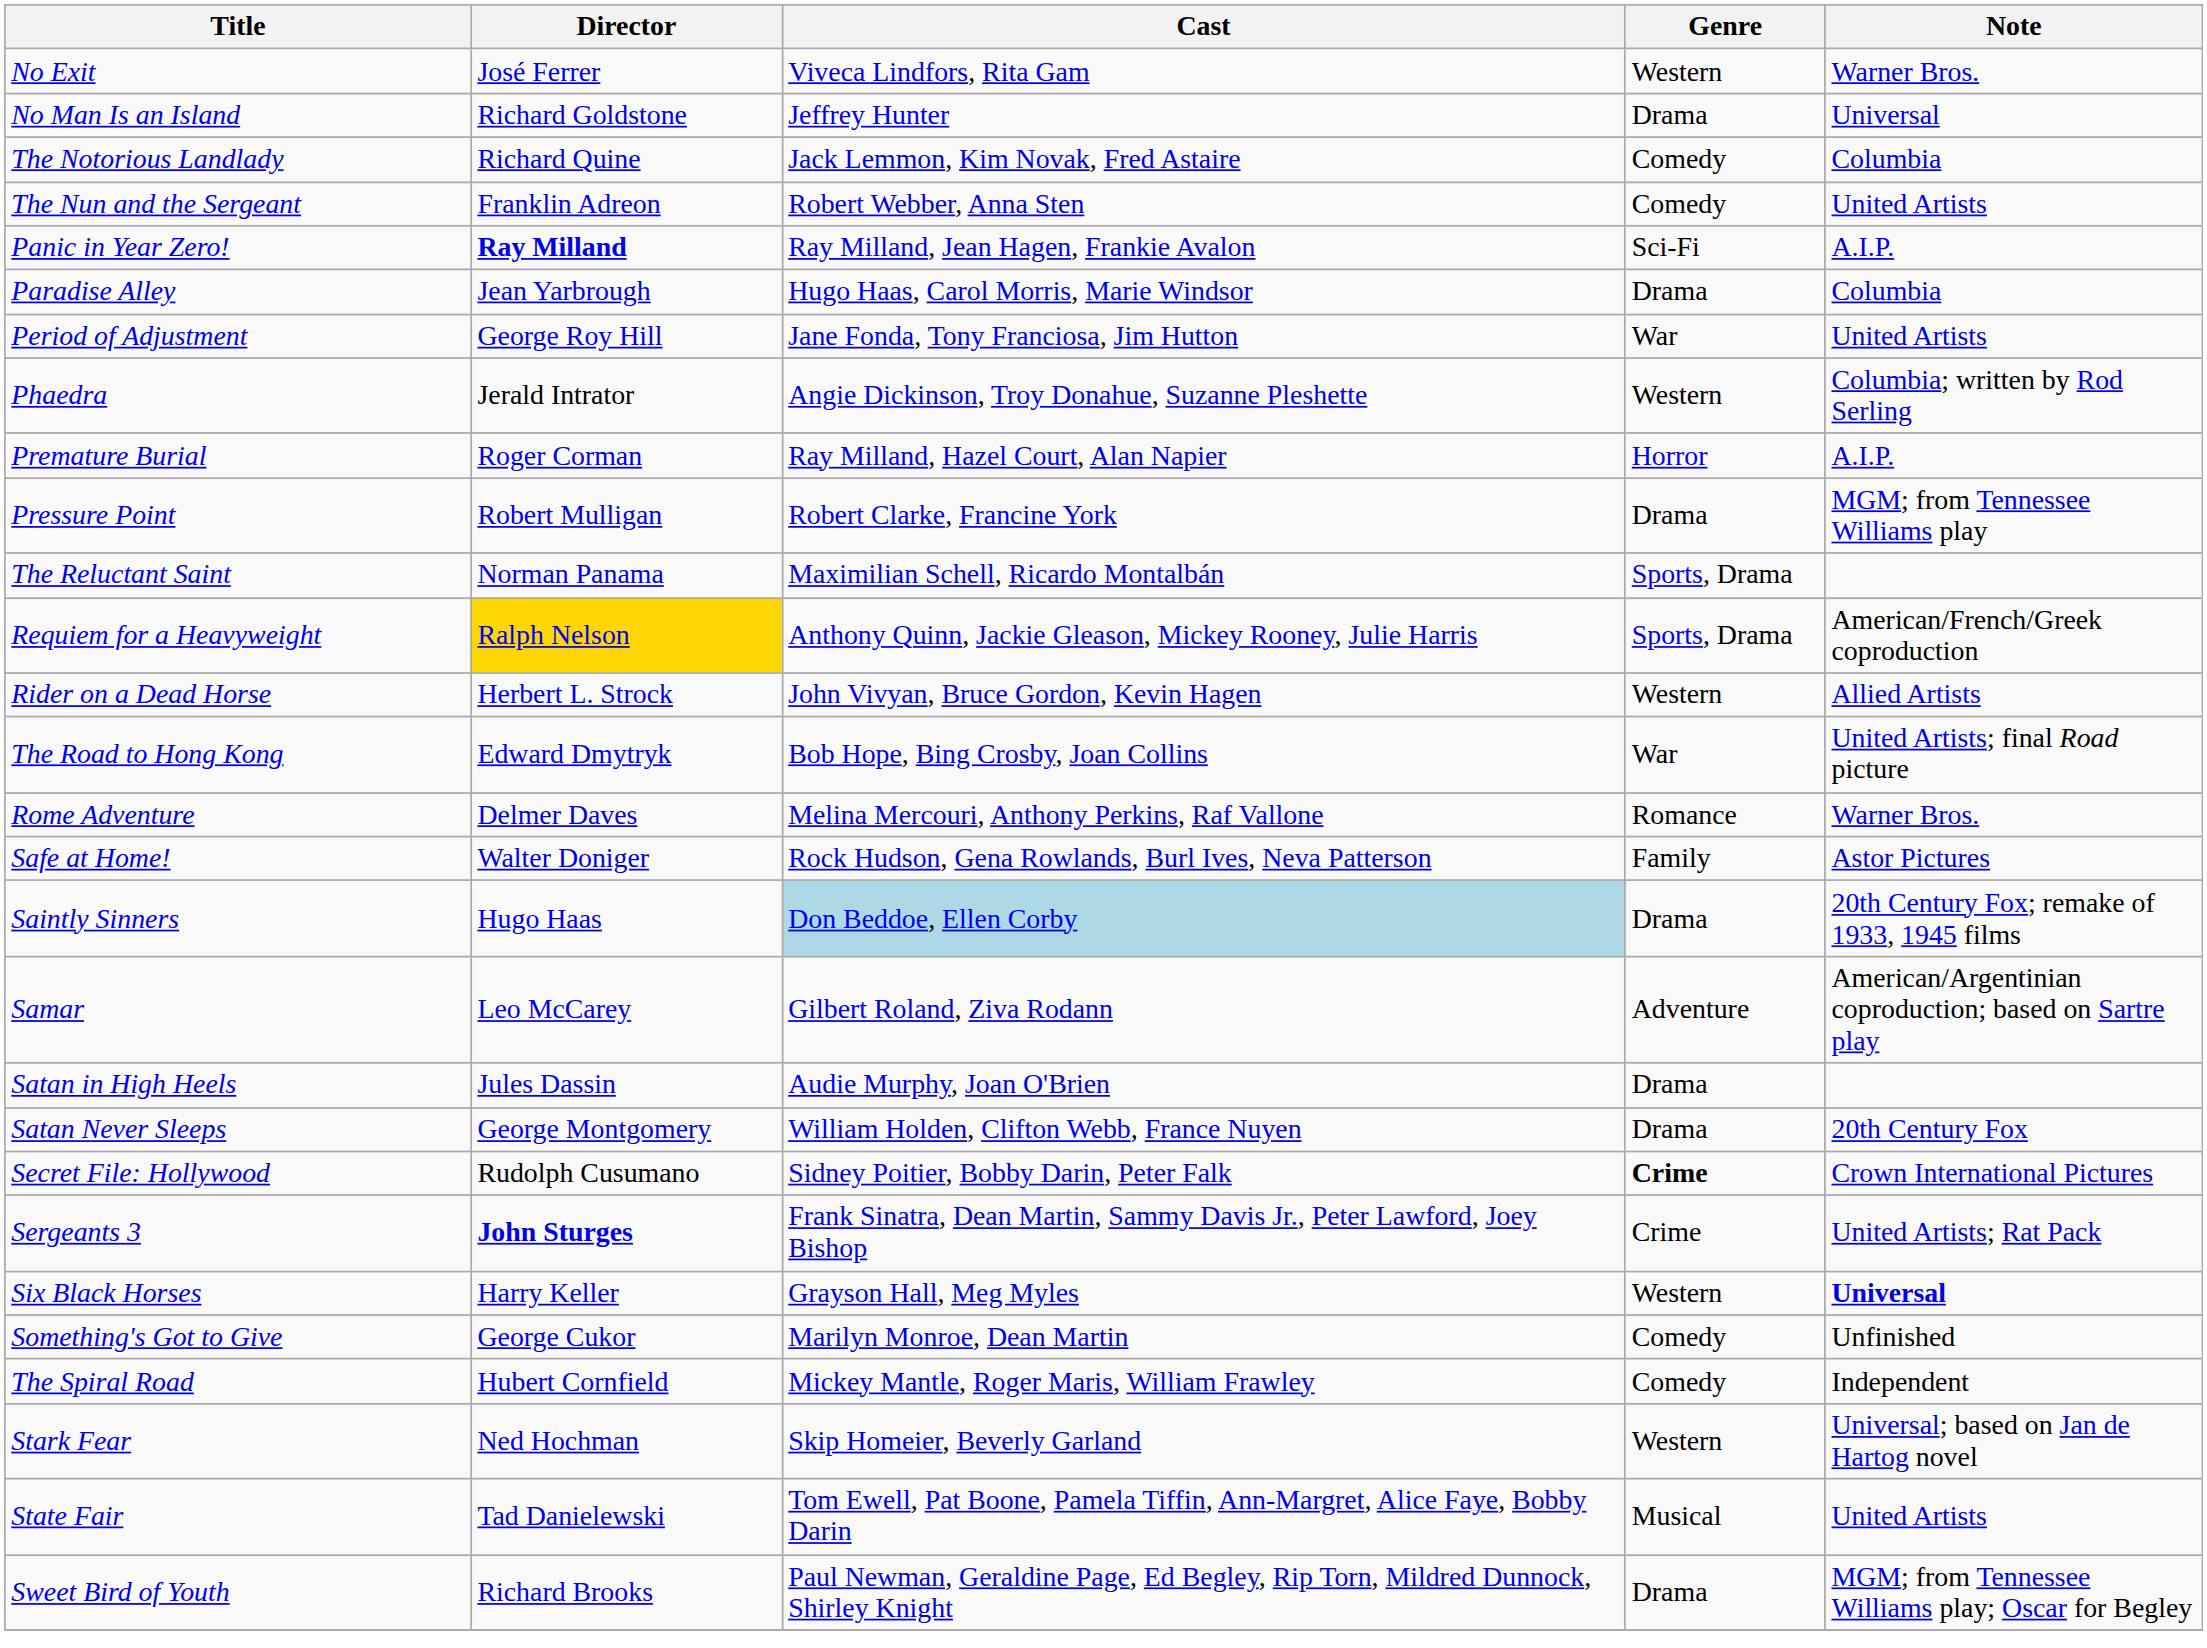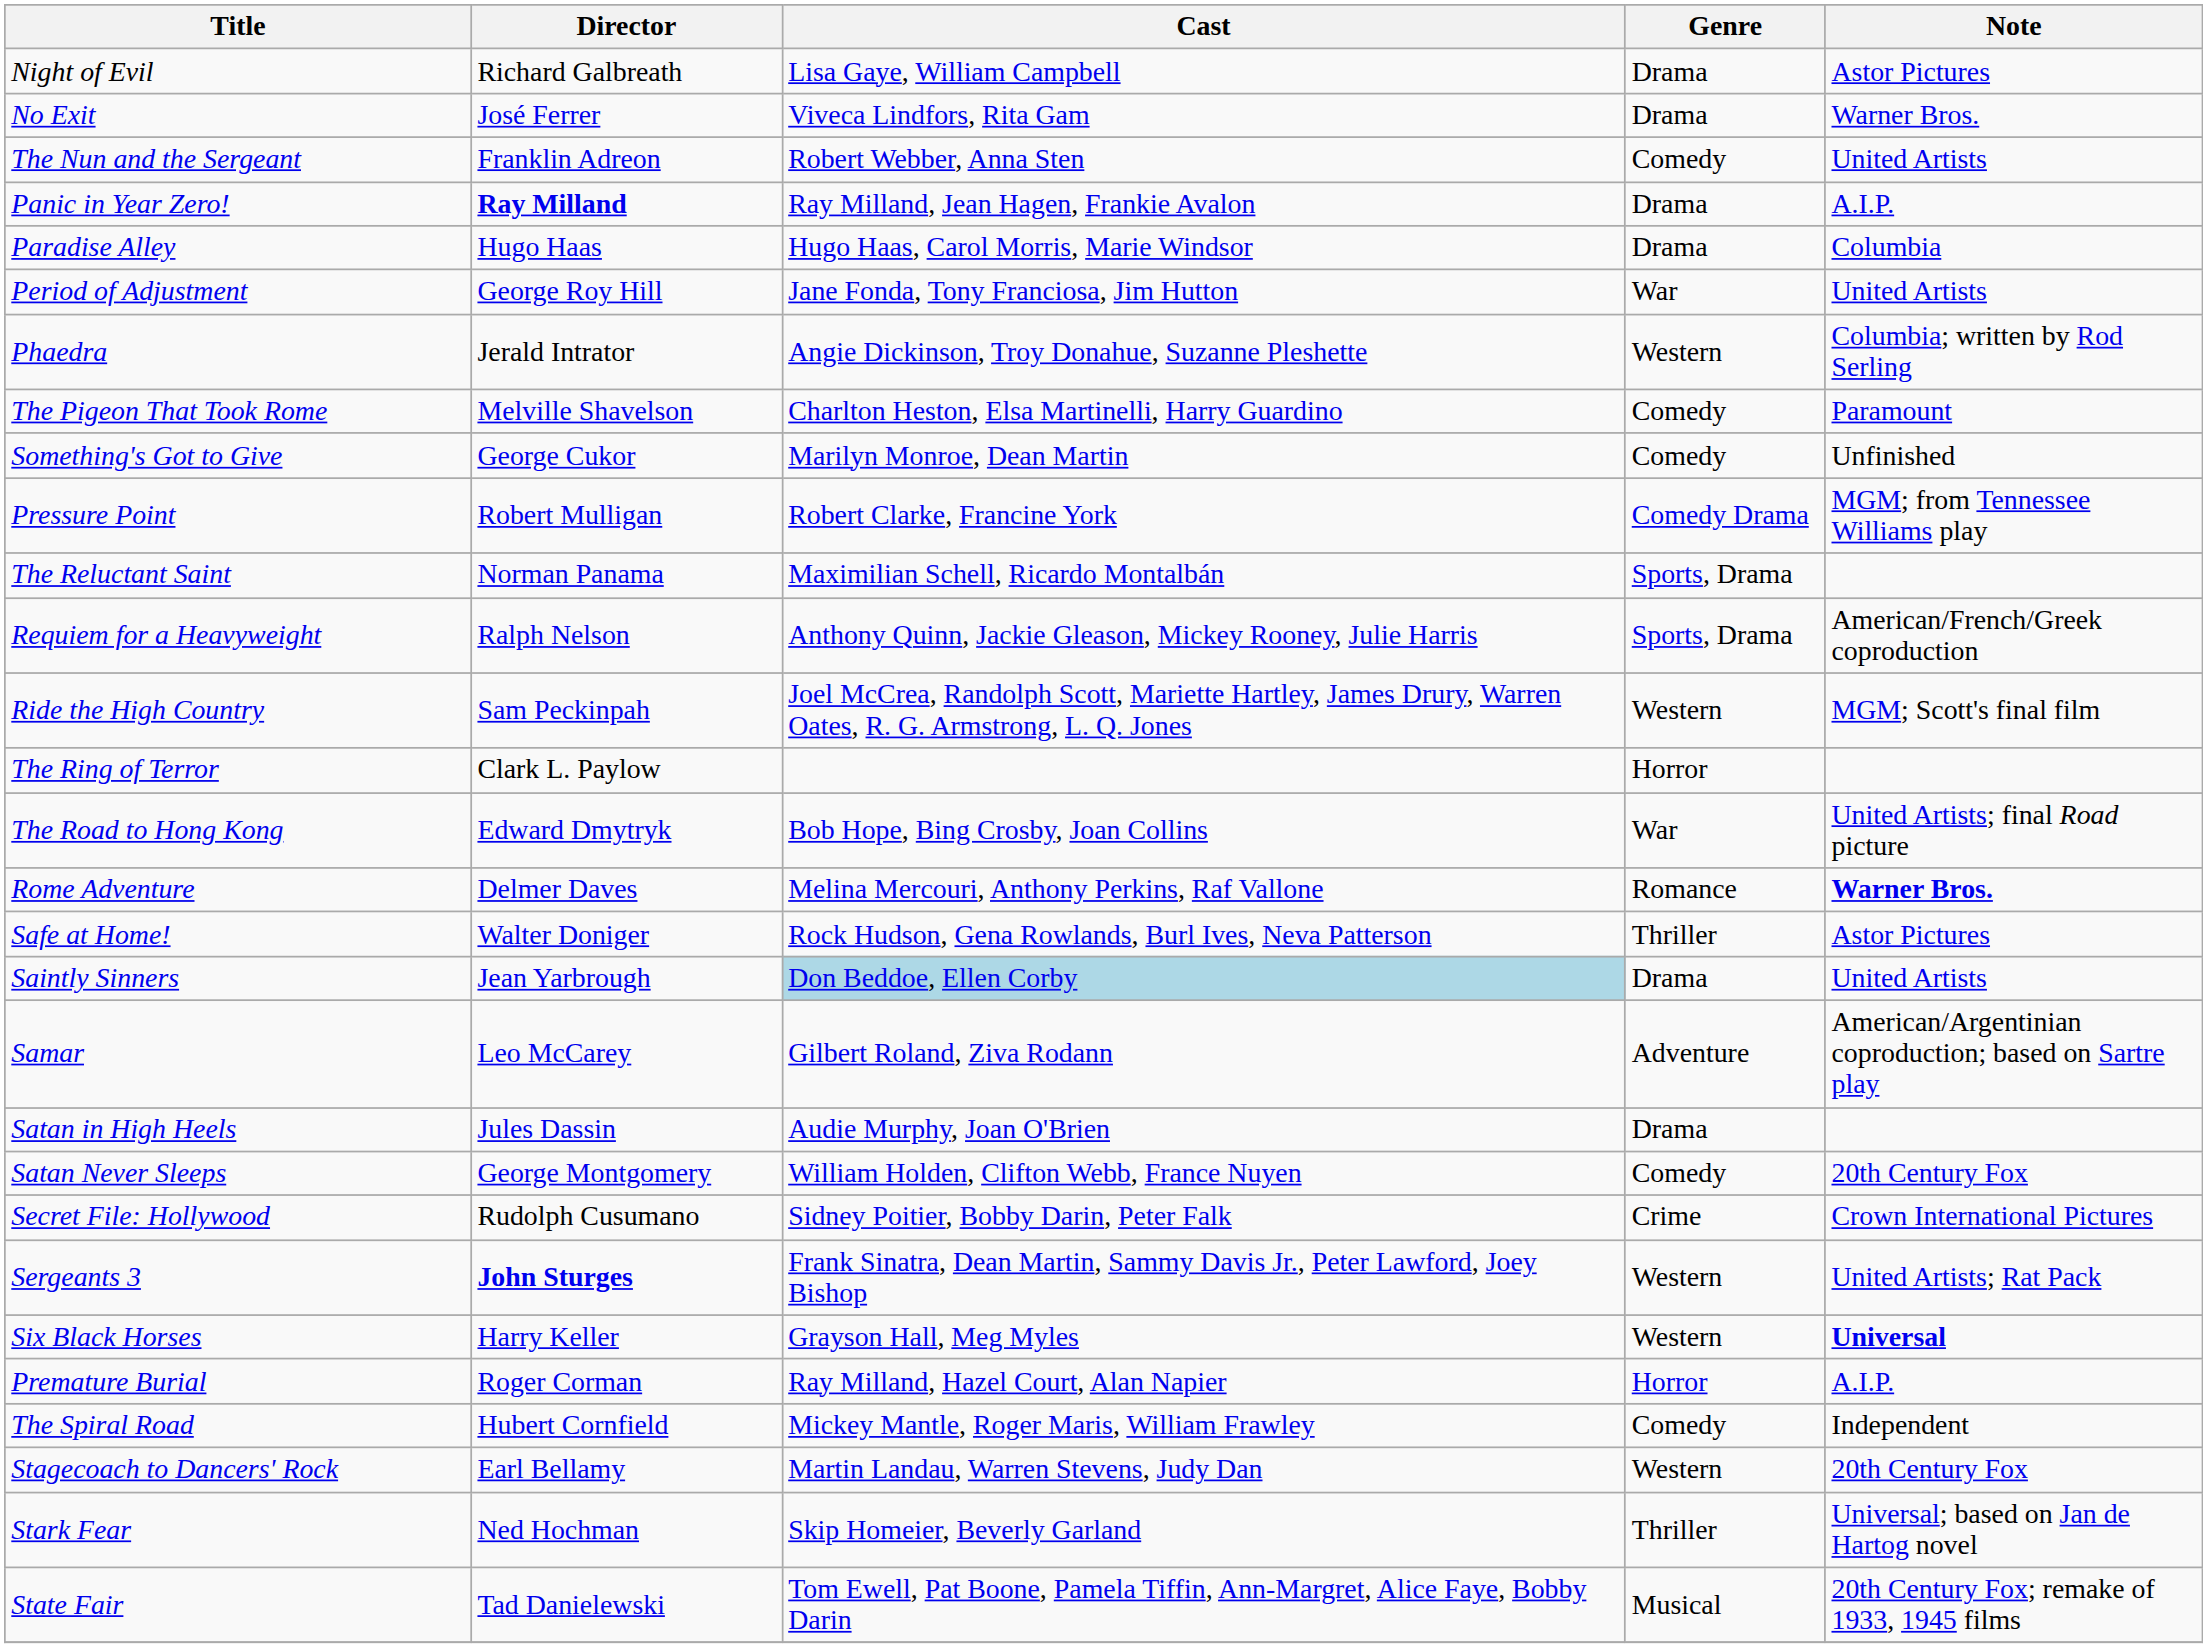 <table class="wikitable" width= "100%">
 <tr>
 <th width=21%>Title</th>
 <th width=14%>Director</th>
 <th width=38%>Cast</th>
 <th width=9%>Genre</th>
 <th width=17%>Note</th>
 </tr>
 <tr>
+<td><em>Night of Evil</em></td>
+<td>Richard Galbreath</td>
+<td><a href='#'>Lisa Gaye</a>, <a href='#'>William Campbell</a></td>
+<td>Drama</td>
+<td><a href='#'>Astor Pictures</a></td>
+</tr>
+<tr>
 <td><em><a href='#'>No Exit</a></em></td>
 <td><a href='#'>José Ferrer</a></td>
 <td><a href='#'>Viveca Lindfors</a>, <a href='#'>Rita Gam</a></td>
-<td>Western</td>
+<td>Drama</td>
 <td><a href='#'>Warner Bros.</a></td>
-</tr>
-<tr>
-<td><em><a href='#'>No Man Is an Island</a></em></td>
-<td><a href='#'>Richard Goldstone</a></td>
-<td><a href='#'>Jeffrey Hunter</a></td>
-<td>Drama</td>
-<td><a href='#'>Universal</a></td>
-</tr>
-<tr>
-<td><em><a href='#'>The Notorious Landlady</a></em></td>
-<td><a href='#'>Richard Quine</a></td>
-<td><a href='#'>Jack Lemmon</a>, <a href='#'>Kim Novak</a>, <a href='#'>Fred Astaire</a></td>
-<td>Comedy</td>
-<td><a href='#'>Columbia</a></td>
 </tr>
 <tr>
 <td><em><a href='#'>The Nun and the Sergeant</a></em></td>
 <td><a href='#'>Franklin Adreon</a></td>
 <td><a href='#'>Robert Webber</a>, <a href='#'>Anna Sten</a></td>
 <td>Comedy</td>
 <td><a href='#'>United Artists</a></td>
 </tr>
 <tr>
 <td><em><a href='#'>Panic in Year Zero!</a></em></td>
 <td><strong><a href='#'>Ray Milland</a></strong></td>
 <td><a href='#'>Ray Milland</a>, <a href='#'>Jean Hagen</a>, <a href='#'>Frankie Avalon</a></td>
-<td>Sci-Fi</td>
+<td>Drama</td>
 <td><a href='#'>A.I.P.</a></td>
 </tr>
 <tr>
 <td><em><a href='#'>Paradise Alley</a></em></td>
-<td><a href='#'>Jean Yarbrough</a></td>
+<td><a href='#'>Hugo Haas</a></td>
 <td><a href='#'>Hugo Haas</a>, <a href='#'>Carol Morris</a>, <a href='#'>Marie Windsor</a></td>
 <td>Drama</td>
 <td><a href='#'>Columbia</a></td>
 </tr>
 <tr>
 <td><em><a href='#'>Period of Adjustment</a></em></td>
 <td><a href='#'>George Roy Hill</a></td>
 <td><a href='#'>Jane Fonda</a>, <a href='#'>Tony Franciosa</a>, <a href='#'>Jim Hutton</a></td>
 <td>War</td>
 <td><a href='#'>United Artists</a></td>
 </tr>
 <tr>
 <td><em><a href='#'>Phaedra</a></em></td>
 <td>Jerald Intrator</td>
 <td><a href='#'>Angie Dickinson</a>, <a href='#'>Troy Donahue</a>, <a href='#'>Suzanne Pleshette</a></td>
 <td>Western</td>
 <td><a href='#'>Columbia</a>; written by <a href='#'>Rod Serling</a></td>
 </tr>
 <tr>
-<td><em><a href='#'>Premature Burial</a></em></td>
-<td><a href='#'>Roger Corman</a></td>
-<td><a href='#'>Ray Milland</a>, <a href='#'>Hazel Court</a>, <a href='#'>Alan Napier</a></td>
-<td><a href='#'>Horror</a></td>
-<td><a href='#'>A.I.P.</a></td>
+<td><em><a href='#'>The Pigeon That Took Rome</a></em></td>
+<td><a href='#'>Melville Shavelson</a></td>
+<td><a href='#'>Charlton Heston</a>, <a href='#'>Elsa Martinelli</a>, <a href='#'>Harry Guardino</a></td>
+<td>Comedy</td>
+<td><a href='#'>Paramount</a></td>
+</tr>
+<tr>
+<td><em><a href='#'>Something's Got to Give</a></em></td>
+<td><a href='#'>George Cukor</a></td>
+<td><a href='#'>Marilyn Monroe</a>, <a href='#'>Dean Martin</a></td>
+<td>Comedy</td>
+<td>Unfinished</td>
 </tr>
 <tr>
 <td><em><a href='#'>Pressure Point</a></em></td>
 <td><a href='#'>Robert Mulligan</a></td>
 <td><a href='#'>Robert Clarke</a>, <a href='#'>Francine York</a></td>
-<td>Drama</td>
+<td><a href='#'>Comedy Drama</a></td>
 <td><a href='#'>MGM</a>; from <a href='#'>Tennessee Williams</a> play</td>
 </tr>
 <tr>
 <td><em><a href='#'>The Reluctant Saint</a></em></td>
 <td><a href='#'>Norman Panama</a></td>
 <td><a href='#'>Maximilian Schell</a>, <a href='#'>Ricardo Montalbán</a></td>
 <td><a href='#'>Sports</a>, Drama</td>
 <td></td>
 </tr>
 <tr>
 <td><em><a href='#'>Requiem for a Heavyweight</a></em></td>
-<td style="background: gold;"><a href='#'>Ralph Nelson</a></td>
+<td><a href='#'>Ralph Nelson</a></td>
 <td><a href='#'>Anthony Quinn</a>, <a href='#'>Jackie Gleason</a>, <a href='#'>Mickey Rooney</a>, <a href='#'>Julie Harris</a></td>
 <td><a href='#'>Sports</a>, Drama</td>
 <td>American/French/Greek coproduction</td>
 </tr>
 <tr>
-<td><em><a href='#'>Rider on a Dead Horse</a></em></td>
-<td><a href='#'>Herbert L. Strock</a></td>
-<td><a href='#'>John Vivyan</a>, <a href='#'>Bruce Gordon</a>, <a href='#'>Kevin Hagen</a></td>
+<td><em><a href='#'>Ride the High Country</a></em></td>
+<td><a href='#'>Sam Peckinpah</a></td>
+<td><a href='#'>Joel McCrea</a>, <a href='#'>Randolph Scott</a>, <a href='#'>Mariette Hartley</a>, <a href='#'>James Drury</a>, <a href='#'>Warren Oates</a>, <a href='#'>R. G. Armstrong</a>, <a href='#'>L. Q. Jones</a></td>
 <td>Western</td>
-<td><a href='#'>Allied Artists</a></td>
+<td><a href='#'>MGM</a>; Scott's final film</td>
+</tr>
+<tr>
+<td><em><a href='#'>The Ring of Terror</a></em></td>
+<td>Clark L. Paylow</td>
+<td></td>
+<td>Horror</td>
+<td></td>
 </tr>
 <tr>
 <td><em><a href='#'>The Road to Hong Kong</a></em></td>
 <td><a href='#'>Edward Dmytryk</a></td>
 <td><a href='#'>Bob Hope</a>, <a href='#'>Bing Crosby</a>, <a href='#'>Joan Collins</a></td>
 <td>War</td>
 <td><a href='#'>United Artists</a>; final <em>Road</em> picture</td>
 </tr>
 <tr>
 <td><em><a href='#'>Rome Adventure</a></em></td>
 <td><a href='#'>Delmer Daves</a></td>
 <td><a href='#'>Melina Mercouri</a>, <a href='#'>Anthony Perkins</a>, <a href='#'>Raf Vallone</a></td>
 <td>Romance</td>
-<td><a href='#'>Warner Bros.</a></td>
+<td><strong><a href='#'>Warner Bros.</a></strong></td>
 </tr>
 <tr>
 <td><em><a href='#'>Safe at Home!</a></em></td>
 <td><a href='#'>Walter Doniger</a></td>
 <td><a href='#'>Rock Hudson</a>, <a href='#'>Gena Rowlands</a>, <a href='#'>Burl Ives</a>, <a href='#'>Neva Patterson</a></td>
-<td>Family</td>
+<td>Thriller</td>
 <td><a href='#'>Astor Pictures</a></td>
 </tr>
 <tr>
 <td><em><a href='#'>Saintly Sinners</a></em></td>
-<td><a href='#'>Hugo Haas</a></td>
+<td><a href='#'>Jean Yarbrough</a></td>
 <td style="background: lightblue;"><a href='#'>Don Beddoe</a>, <a href='#'>Ellen Corby</a></td>
 <td>Drama</td>
-<td><a href='#'>20th Century Fox</a>; remake of <a href='#'>1933</a>, <a href='#'>1945</a> films</td>
+<td><a href='#'>United Artists</a></td>
 </tr>
 <tr>
 <td><em><a href='#'>Samar</a></em></td>
 <td><a href='#'>Leo McCarey</a></td>
 <td><a href='#'>Gilbert Roland</a>, <a href='#'>Ziva Rodann</a></td>
 <td>Adventure</td>
 <td>American/Argentinian coproduction; based on <a href='#'>Sartre play</a></td>
 </tr>
 <tr>
 <td><em><a href='#'>Satan in High Heels</a></em></td>
 <td><a href='#'>Jules Dassin</a></td>
 <td><a href='#'>Audie Murphy</a>, <a href='#'>Joan O'Brien</a></td>
 <td>Drama</td>
 <td></td>
 </tr>
 <tr>
 <td><em><a href='#'>Satan Never Sleeps</a></em></td>
 <td><a href='#'>George Montgomery</a></td>
 <td><a href='#'>William Holden</a>, <a href='#'>Clifton Webb</a>, <a href='#'>France Nuyen</a></td>
-<td>Drama</td>
+<td>Comedy</td>
 <td><a href='#'>20th Century Fox</a></td>
 </tr>
 <tr>
 <td><em><a href='#'>Secret File: Hollywood</a></em></td>
 <td>Rudolph Cusumano</td>
 <td><a href='#'>Sidney Poitier</a>, <a href='#'>Bobby Darin</a>, <a href='#'>Peter Falk</a></td>
-<td><strong>Crime</strong></td>
+<td>Crime</td>
 <td><a href='#'>Crown International Pictures</a></td>
 </tr>
 <tr>
 <td><em><a href='#'>Sergeants 3</a></em></td>
 <td><strong><a href='#'>John Sturges</a></strong></td>
 <td><a href='#'>Frank Sinatra</a>, <a href='#'>Dean Martin</a>, <a href='#'>Sammy Davis Jr.</a>, <a href='#'>Peter Lawford</a>, <a href='#'>Joey Bishop</a></td>
-<td>Crime</td>
+<td>Western</td>
 <td><a href='#'>United Artists</a>; <a href='#'>Rat Pack</a></td>
 </tr>
 <tr>
 <td><em><a href='#'>Six Black Horses</a></em></td>
 <td><a href='#'>Harry Keller</a></td>
 <td><a href='#'>Grayson Hall</a>, <a href='#'>Meg Myles</a></td>
 <td>Western</td>
 <td><strong><a href='#'>Universal</a></strong></td>
 </tr>
 <tr>
-<td><em><a href='#'>Something's Got to Give</a></em></td>
-<td><a href='#'>George Cukor</a></td>
-<td><a href='#'>Marilyn Monroe</a>, <a href='#'>Dean Martin</a></td>
-<td>Comedy</td>
-<td>Unfinished</td>
+<td><em><a href='#'>Premature Burial</a></em></td>
+<td><a href='#'>Roger Corman</a></td>
+<td><a href='#'>Ray Milland</a>, <a href='#'>Hazel Court</a>, <a href='#'>Alan Napier</a></td>
+<td><a href='#'>Horror</a></td>
+<td><a href='#'>A.I.P.</a></td>
 </tr>
 <tr>
 <td><em><a href='#'>The Spiral Road</a></em></td>
 <td><a href='#'>Hubert Cornfield</a></td>
 <td><a href='#'>Mickey Mantle</a>, <a href='#'>Roger Maris</a>, <a href='#'>William Frawley</a></td>
 <td>Comedy</td>
 <td>Independent</td>
 </tr>
 <tr>
+<td><em><a href='#'>Stagecoach to Dancers' Rock</a></em></td>
+<td><a href='#'>Earl Bellamy</a></td>
+<td><a href='#'>Martin Landau</a>, <a href='#'>Warren Stevens</a>, <a href='#'>Judy Dan</a></td>
+<td>Western</td>
+<td><a href='#'>20th Century Fox</a></td>
+</tr>
+<tr>
 <td><em><a href='#'>Stark Fear</a></em></td>
 <td><a href='#'>Ned Hochman</a></td>
 <td><a href='#'>Skip Homeier</a>, <a href='#'>Beverly Garland</a></td>
-<td>Western</td>
+<td>Thriller</td>
 <td><a href='#'>Universal</a>; based on <a href='#'>Jan de Hartog</a> novel</td>
 </tr>
 <tr>
 <td><em><a href='#'>State Fair</a></em></td>
 <td><a href='#'>Tad Danielewski</a></td>
 <td><a href='#'>Tom Ewell</a>, <a href='#'>Pat Boone</a>, <a href='#'>Pamela Tiffin</a>, <a href='#'>Ann-Margret</a>, <a href='#'>Alice Faye</a>, <a href='#'>Bobby Darin</a></td>
 <td>Musical</td>
-<td><a href='#'>United Artists</a></td>
-</tr>
-<tr>
-<td><em><a href='#'>Sweet Bird of Youth</a></em></td>
-<td><a href='#'>Richard Brooks</a></td>
-<td><a href='#'>Paul Newman</a>, <a href='#'>Geraldine Page</a>, <a href='#'>Ed Begley</a>, <a href='#'>Rip Torn</a>, <a href='#'>Mildred Dunnock</a>, <a href='#'>Shirley Knight</a></td>
-<td>Drama</td>
-<td><a href='#'>MGM</a>; from <a href='#'>Tennessee Williams</a> play; <a href='#'>Oscar</a> for Begley</td>
+<td><a href='#'>20th Century Fox</a>; remake of <a href='#'>1933</a>, <a href='#'>1945</a> films</td>
 </tr>
 <tr>
 </tr>
 </table>
